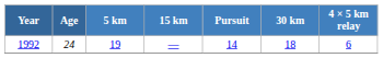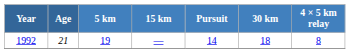 <table class="wikitable" style="font-size:95%; text-align:center; border:grey solid 1px; border-collapse:collapse; background:#ffffff;">
 <tr>
 <th style="background-color:#369; color:white; width:60px;"> Year </th>
 <th style="background-color:#369; color:white; width:40px;"> Age </th>
 <th style="background-color:#4180be; color:white; width:75px;"> 5 km </th>
 <th style="background-color:#4180be; color:white; width:75px;"> 15 km </th>
 <th style="background-color:#4180be; color:white; width:75px;"> Pursuit </th>
 <th style="background-color:#4180be; color:white; width:75px;"> 30 km </th>
 <th style="background-color:#4180be; color:white; width:75px;"> 4 × 5 km <br> relay </th>
 </tr>
 <tr>
 <td><a href='#'>1992</a></td>
-<td><em>24</em></td>
+<td><em>21</em></td>
 <td><a href='#'>19</a></td>
 <td><a href='#'>—</a></td>
 <td><a href='#'>14</a></td>
 <td><a href='#'>18</a></td>
-<td><a href='#'>6</a></td>
+<td><a href='#'>8</a></td>
 </tr>
 <tr>
 </tr>
 </table>
